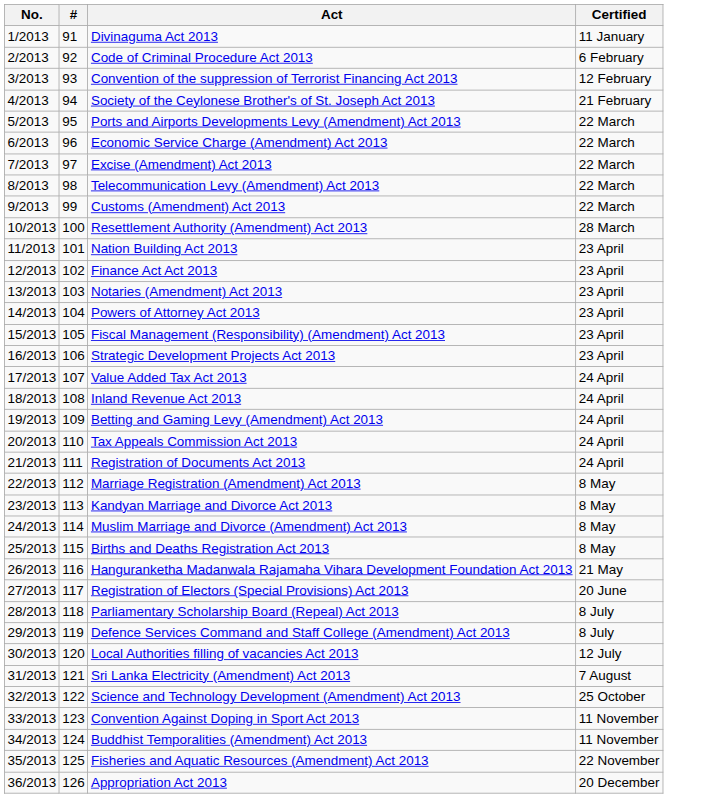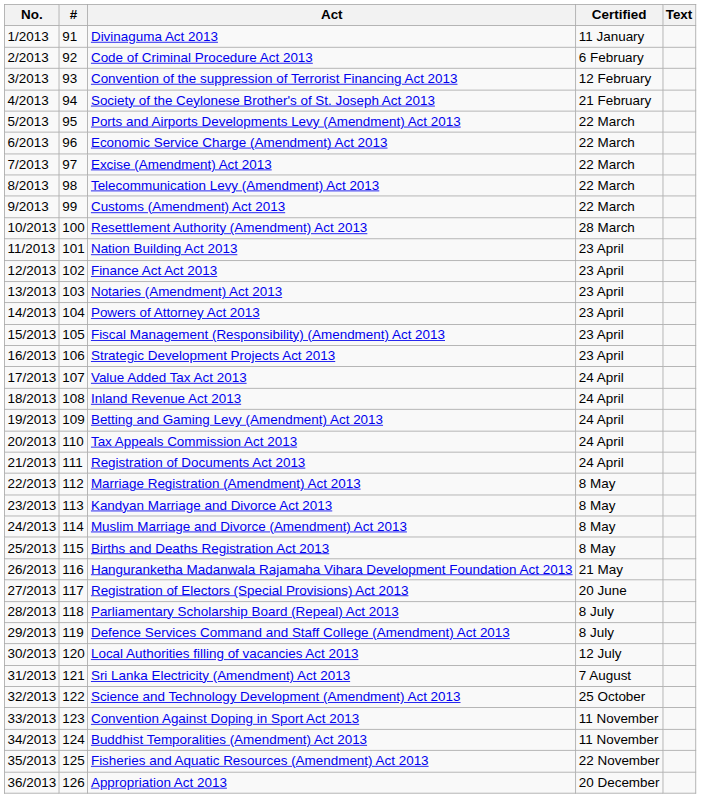 <table class="wikitable sortable">
 <tr>
 <th>No.</th>
 <th>#</th>
 <th>Act</th>
 <th>Certified</th>
+<th>Text</th>
 </tr>
 <tr>
 <td>1/2013</td>
 <td>91</td>
 <td><a href='#'>Divinaguma Act 2013</a></td>
 <td>11 January</td>
+<td></td>
 </tr>
 <tr>
 <td>2/2013</td>
 <td>92</td>
 <td><a href='#'>Code of Criminal Procedure Act 2013</a></td>
 <td>6 February</td>
+<td></td>
 </tr>
 <tr>
 <td>3/2013</td>
 <td>93</td>
 <td><a href='#'>Convention of the suppression of Terrorist Financing Act 2013</a></td>
 <td>12 February</td>
+<td></td>
 </tr>
 <tr>
 <td>4/2013</td>
 <td>94</td>
 <td><a href='#'>Society of the Ceylonese Brother's of St. Joseph Act 2013</a></td>
 <td>21 February</td>
+<td></td>
 </tr>
 <tr>
 <td>5/2013</td>
 <td>95</td>
 <td><a href='#'>Ports and Airports Developments Levy (Amendment) Act 2013</a></td>
 <td>22 March</td>
+<td></td>
 </tr>
 <tr>
 <td>6/2013</td>
 <td>96</td>
 <td><a href='#'>Economic Service Charge (Amendment) Act 2013</a></td>
 <td>22 March</td>
+<td></td>
 </tr>
 <tr>
 <td>7/2013</td>
 <td>97</td>
 <td><a href='#'>Excise (Amendment) Act 2013</a></td>
 <td>22 March</td>
+<td></td>
 </tr>
 <tr>
 <td>8/2013</td>
 <td>98</td>
 <td><a href='#'>Telecommunication Levy (Amendment) Act 2013</a></td>
 <td>22 March</td>
+<td></td>
 </tr>
 <tr>
 <td>9/2013</td>
 <td>99</td>
 <td><a href='#'>Customs (Amendment) Act 2013</a></td>
 <td>22 March</td>
+<td></td>
 </tr>
 <tr>
 <td>10/2013</td>
 <td>100</td>
 <td><a href='#'>Resettlement Authority (Amendment) Act 2013</a></td>
 <td>28 March</td>
+<td></td>
 </tr>
 <tr>
 <td>11/2013</td>
 <td>101</td>
 <td><a href='#'>Nation Building Act 2013</a></td>
 <td>23 April</td>
+<td></td>
 </tr>
 <tr>
 <td>12/2013</td>
 <td>102</td>
 <td><a href='#'>Finance Act Act 2013</a></td>
 <td>23 April</td>
+<td></td>
 </tr>
 <tr>
 <td>13/2013</td>
 <td>103</td>
 <td><a href='#'>Notaries (Amendment) Act 2013</a></td>
 <td>23 April</td>
+<td></td>
 </tr>
 <tr>
 <td>14/2013</td>
 <td>104</td>
 <td><a href='#'>Powers of Attorney Act 2013</a></td>
 <td>23 April</td>
+<td></td>
 </tr>
 <tr>
 <td>15/2013</td>
 <td>105</td>
 <td><a href='#'>Fiscal Management (Responsibility) (Amendment) Act 2013</a></td>
 <td>23 April</td>
+<td></td>
 </tr>
 <tr>
 <td>16/2013</td>
 <td>106</td>
 <td><a href='#'>Strategic Development Projects Act 2013</a></td>
 <td>23 April</td>
+<td></td>
 </tr>
 <tr>
 <td>17/2013</td>
 <td>107</td>
 <td><a href='#'>Value Added Tax Act 2013</a></td>
 <td>24 April</td>
+<td></td>
 </tr>
 <tr>
 <td>18/2013</td>
 <td>108</td>
 <td><a href='#'>Inland Revenue Act 2013</a></td>
 <td>24 April</td>
+<td></td>
 </tr>
 <tr>
 <td>19/2013</td>
 <td>109</td>
 <td><a href='#'>Betting and Gaming Levy (Amendment) Act 2013</a></td>
 <td>24 April</td>
+<td></td>
 </tr>
 <tr>
 <td>20/2013</td>
 <td>110</td>
 <td><a href='#'>Tax Appeals Commission Act 2013</a></td>
 <td>24 April</td>
+<td></td>
 </tr>
 <tr>
 <td>21/2013</td>
 <td>111</td>
 <td><a href='#'>Registration of Documents Act 2013</a></td>
 <td>24 April</td>
+<td></td>
 </tr>
 <tr>
 <td>22/2013</td>
 <td>112</td>
 <td><a href='#'>Marriage Registration (Amendment) Act 2013</a></td>
 <td>8 May</td>
+<td></td>
 </tr>
 <tr>
 <td>23/2013</td>
 <td>113</td>
 <td><a href='#'>Kandyan Marriage and Divorce Act 2013</a></td>
 <td>8 May</td>
+<td></td>
 </tr>
 <tr>
 <td>24/2013</td>
 <td>114</td>
 <td><a href='#'>Muslim Marriage and Divorce (Amendment) Act 2013</a></td>
 <td>8 May</td>
+<td></td>
 </tr>
 <tr>
 <td>25/2013</td>
 <td>115</td>
 <td><a href='#'>Births and Deaths Registration Act 2013</a></td>
 <td>8 May</td>
+<td></td>
 </tr>
 <tr>
 <td>26/2013</td>
 <td>116</td>
 <td><a href='#'>Hanguranketha Madanwala Rajamaha Vihara Development Foundation Act 2013</a></td>
 <td>21 May</td>
+<td></td>
 </tr>
 <tr>
 <td>27/2013</td>
 <td>117</td>
 <td><a href='#'>Registration of Electors (Special Provisions) Act 2013</a></td>
 <td>20 June</td>
+<td></td>
 </tr>
 <tr>
 <td>28/2013</td>
 <td>118</td>
 <td><a href='#'>Parliamentary Scholarship Board (Repeal) Act 2013</a></td>
 <td>8 July</td>
+<td></td>
 </tr>
 <tr>
 <td>29/2013</td>
 <td>119</td>
 <td><a href='#'>Defence Services Command and Staff College (Amendment) Act 2013</a></td>
 <td>8 July</td>
+<td></td>
 </tr>
 <tr>
 <td>30/2013</td>
 <td>120</td>
 <td><a href='#'>Local Authorities filling of vacancies Act 2013</a></td>
 <td>12 July</td>
+<td></td>
 </tr>
 <tr>
 <td>31/2013</td>
 <td>121</td>
 <td><a href='#'>Sri Lanka Electricity (Amendment) Act 2013</a></td>
 <td>7 August</td>
+<td></td>
 </tr>
 <tr>
 <td>32/2013</td>
 <td>122</td>
 <td><a href='#'>Science and Technology Development (Amendment) Act 2013</a></td>
 <td>25 October</td>
+<td></td>
 </tr>
 <tr>
 <td>33/2013</td>
 <td>123</td>
 <td><a href='#'>Convention Against Doping in Sport Act 2013</a></td>
 <td>11 November</td>
+<td></td>
 </tr>
 <tr>
 <td>34/2013</td>
 <td>124</td>
 <td><a href='#'>Buddhist Temporalities (Amendment) Act 2013</a></td>
 <td>11 November</td>
+<td></td>
 </tr>
 <tr>
 <td>35/2013</td>
 <td>125</td>
 <td><a href='#'>Fisheries and Aquatic Resources (Amendment) Act 2013</a></td>
 <td>22 November</td>
+<td></td>
 </tr>
 <tr>
 <td>36/2013</td>
 <td>126</td>
 <td><a href='#'>Appropriation Act 2013</a></td>
 <td>20 December</td>
+<td></td>
 </tr>
 </table>
